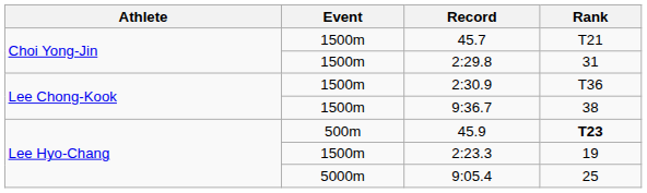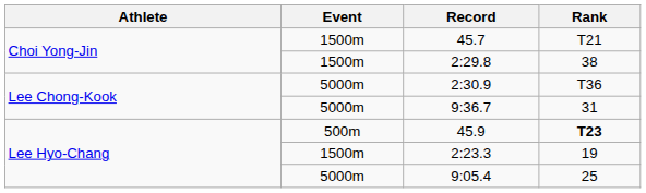 <table class=wikitable style="font-size:90%; text-align:center; width:40%">
 <tr>
 <th>Athlete</th>
 <th>Event</th>
 <th>Record</th>
 <th>Rank</th>
 </tr>
 <tr>
 <td rowspan=2 align=left><a href='#'>Choi Yong-Jin</a></td>
 <td>1500m</td>
 <td>45.7</td>
 <td>T21</td>
 </tr>
 <tr>
 <td>1500m</td>
 <td>2:29.8</td>
-<td>31</td>
+<td>38</td>
 </tr>
 <tr>
 <td rowspan=2 align=left><a href='#'>Lee Chong-Kook</a></td>
-<td>1500m</td>
+<td>5000m</td>
 <td>2:30.9</td>
 <td>T36</td>
 </tr>
 <tr>
-<td>1500m</td>
+<td>5000m</td>
 <td>9:36.7</td>
-<td>38</td>
+<td>31</td>
 </tr>
 <tr>
 <td rowspan=3 align=left><a href='#'>Lee Hyo-Chang</a></td>
 <td>500m</td>
 <td>45.9</td>
 <td><strong>T23</strong></td>
 </tr>
 <tr>
 <td>1500m</td>
 <td>2:23.3</td>
 <td>19</td>
 </tr>
 <tr>
 <td>5000m</td>
 <td>9:05.4</td>
 <td>25</td>
 </tr>
 </table>
